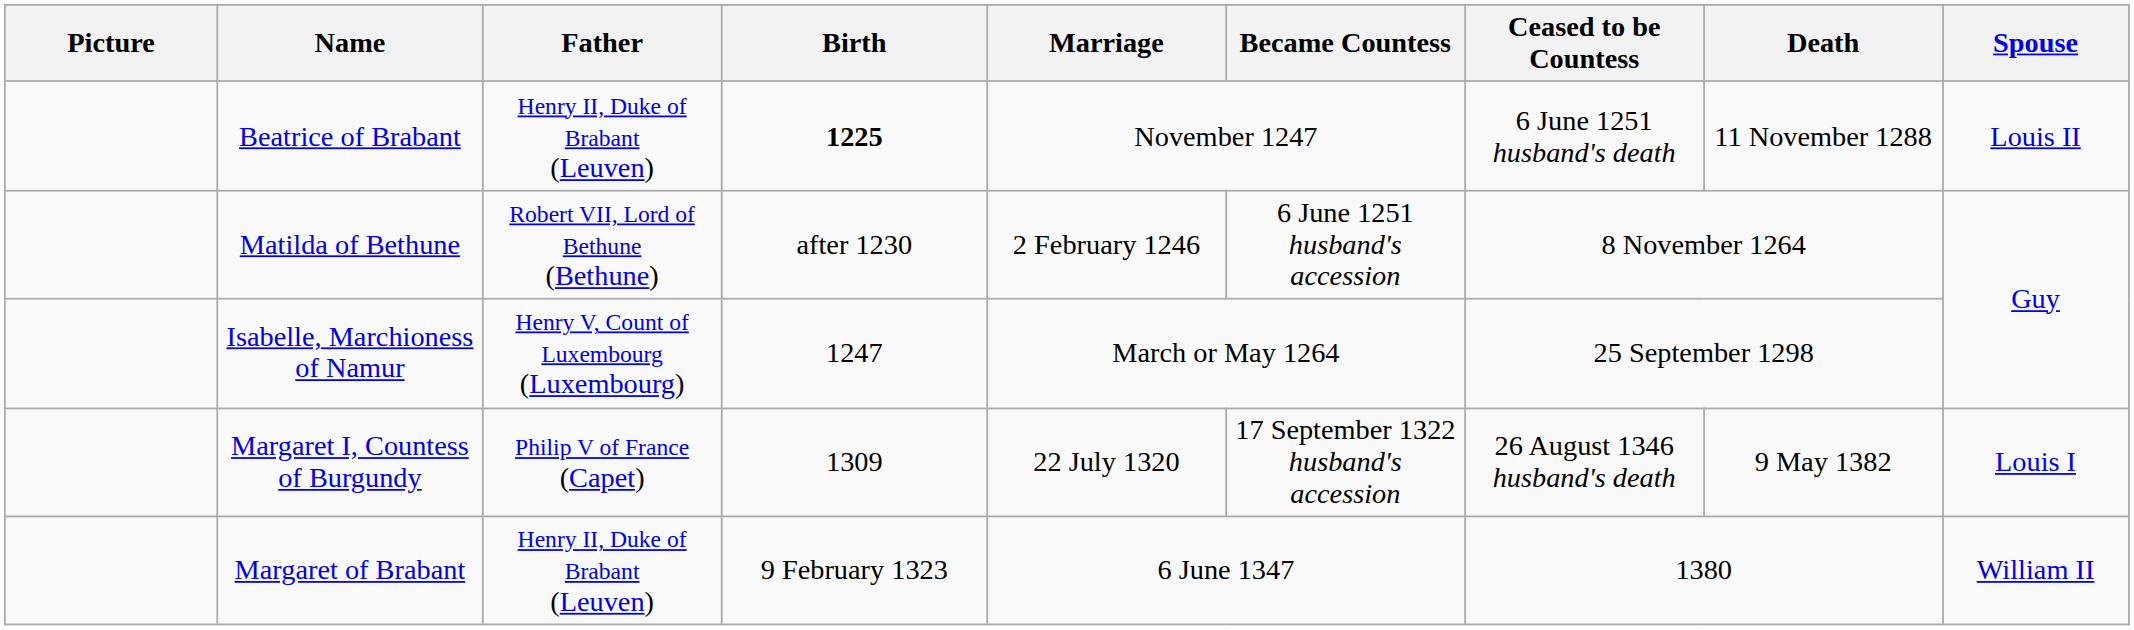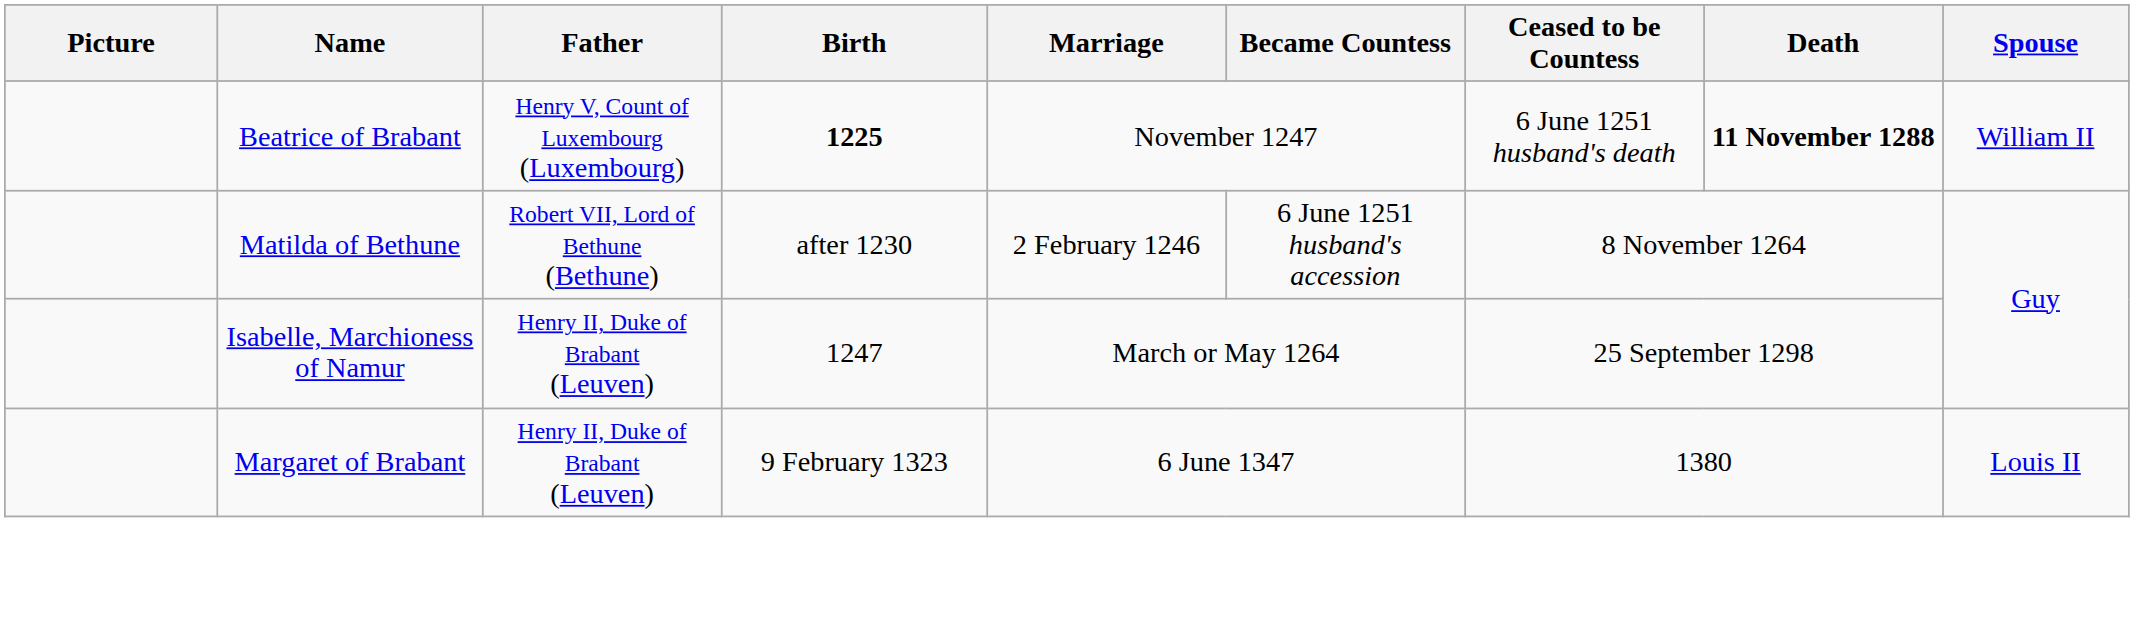 <table style="width:95%;" class="wikitable">
 <tr>
 <th style="width:8%;">Picture</th>
 <th style="width:10%;">Name</th>
 <th style="width:9%;">Father</th>
 <th style="width:10%;">Birth</th>
 <th style="width:9%;">Marriage</th>
 <th style="width:9%;">Became Countess</th>
 <th style="width:9%;">Ceased to be Countess</th>
 <th style="width:9%;">Death</th>
 <th style="width:7%;"><a href='#'>Spouse</a></th>
 </tr>
 <tr>
 <td style="text-align:center;"></td>
 <td style="text-align:center;"><a href='#'>Beatrice of Brabant</a></td>
-<td style="text-align:center;"><small><a href='#'>Henry II, Duke of Brabant</a></small><br>(<a href='#'>Leuven</a>)</td>
+<td style="text-align:center;"><small><a href='#'>Henry V, Count of Luxembourg</a></small><br>(<a href='#'>Luxembourg</a>)</td>
 <td style="text-align:center;"><strong>1225</strong></td>
 <td style="text-align:center;" colspan="2">November 1247</td>
 <td style="text-align:center;">6 June 1251<br><em>husband's death</em></td>
-<td style="text-align:center;">11 November 1288</td>
-<td style="text-align:center;"><a href='#'>Louis II</a></td>
+<td style="text-align:center;"><strong>11 November 1288</strong></td>
+<td style="text-align:center;"><a href='#'>William II</a></td>
 </tr>
 <tr>
 <td style="text-align:center;"></td>
 <td style="text-align:center;"><a href='#'>Matilda of Bethune</a></td>
 <td style="text-align:center;"><small><a href='#'>Robert VII, Lord of Bethune</a></small><br>(<a href='#'>Bethune</a>)</td>
 <td style="text-align:center;">after 1230</td>
 <td style="text-align:center;">2 February 1246</td>
 <td style="text-align:center;">6 June 1251<br><em>husband's accession</em></td>
 <td style="text-align:center;" colspan="2">8 November 1264</td>
 <td style="text-align:center;" rowspan="2"><a href='#'>Guy</a></td>
 </tr>
 <tr>
 <td style="text-align:center;"></td>
 <td style="text-align:center;"><a href='#'>Isabelle, Marchioness of Namur</a></td>
-<td style="text-align:center;"><small><a href='#'>Henry V, Count of Luxembourg</a></small><br>(<a href='#'>Luxembourg</a>)</td>
+<td style="text-align:center;"><small><a href='#'>Henry II, Duke of Brabant</a></small><br>(<a href='#'>Leuven</a>)</td>
 <td style="text-align:center;">1247</td>
 <td style="text-align:center;" colspan="2">March or May 1264</td>
 <td style="text-align:center;" colspan="2">25 September 1298</td>
-</tr>
-<tr>
-<td style="text-align:center;"></td>
-<td style="text-align:center;"><a href='#'>Margaret I, Countess of Burgundy</a></td>
-<td style="text-align:center;"><small><a href='#'>Philip V of France</a></small><br>(<a href='#'>Capet</a>)</td>
-<td style="text-align:center;">1309</td>
-<td style="text-align:center;">22 July 1320</td>
-<td style="text-align:center;">17 September 1322<br><em>husband's accession</em></td>
-<td style="text-align:center;">26 August 1346<br><em>husband's death</em></td>
-<td style="text-align:center;">9 May 1382</td>
-<td style="text-align:center;"><a href='#'>Louis I</a></td>
 </tr>
 <tr>
 <td style="text-align:center;"></td>
 <td style="text-align:center;"><a href='#'>Margaret of Brabant</a></td>
 <td style="text-align:center;"><small><a href='#'>Henry II, Duke of Brabant</a></small><br>(<a href='#'>Leuven</a>)</td>
 <td style="text-align:center;">9 February 1323</td>
 <td style="text-align:center;" colspan="2">6 June 1347</td>
 <td style="text-align:center;" colspan="2">1380</td>
-<td style="text-align:center;"><a href='#'>William II</a></td>
+<td style="text-align:center;"><a href='#'>Louis II</a></td>
 </tr>
 </table>
